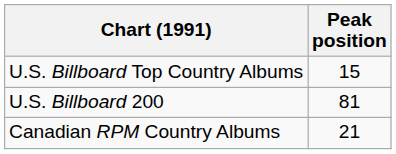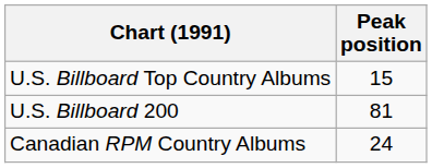 <table class="wikitable">
 <tr>
 <th>Chart (1991)</th>
 <th>Peak<br>position</th>
 </tr>
 <tr>
 <td>U.S. <em>Billboard</em> Top Country Albums</td>
 <td align="center">15</td>
 </tr>
 <tr>
 <td>U.S. <em>Billboard</em> 200</td>
 <td align="center">81</td>
 </tr>
 <tr>
 <td>Canadian <em>RPM</em> Country Albums</td>
-<td align="center">21</td>
+<td align="center">24</td>
 </tr>
 </table>
